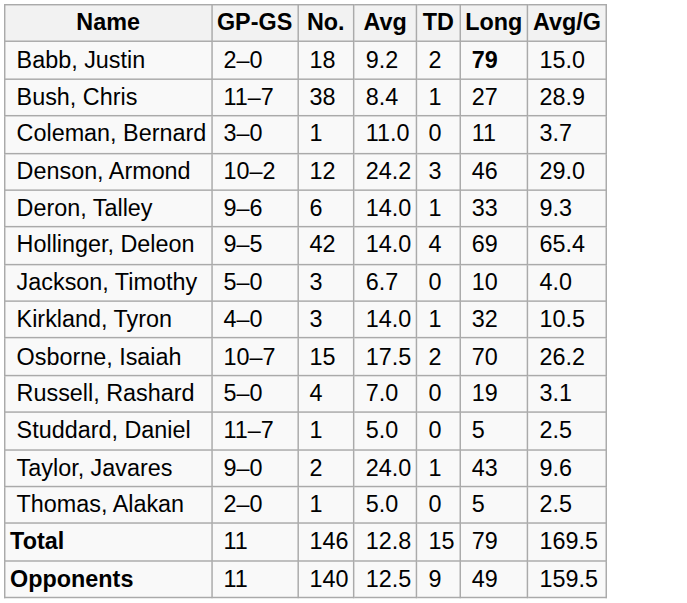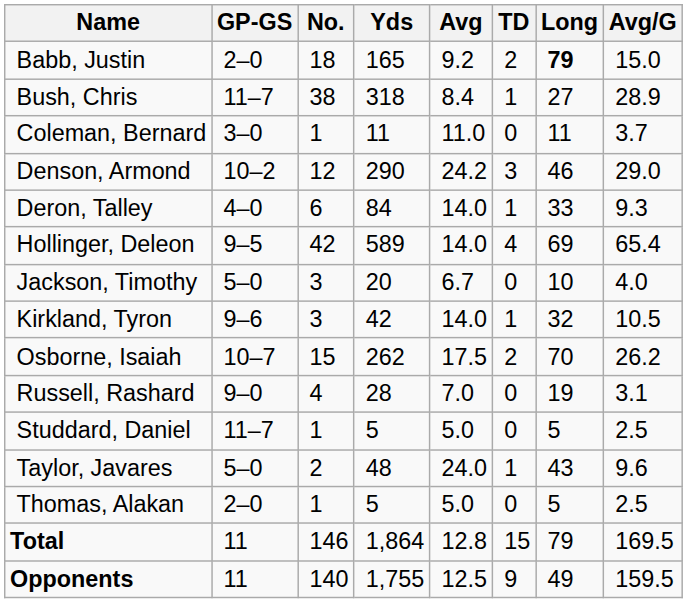 <table class="wikitable" style="white-space:nowrap;">
 <tr>
 <th>Name</th>
 <th>GP-GS</th>
 <th>No.</th>
+<th>Yds</th>
 <th>Avg</th>
 <th>TD</th>
 <th>Long</th>
 <th>Avg/G</th>
 </tr>
 <tr>
 <td> Babb, Justin</td>
 <td> 2–0</td>
 <td> 18</td>
+<td> 165</td>
 <td> 9.2</td>
 <td> 2</td>
 <td><strong> 79</strong></td>
 <td> 15.0</td>
 </tr>
 <tr>
 <td> Bush, Chris</td>
 <td> 11–7</td>
 <td> 38</td>
+<td> 318</td>
 <td> 8.4</td>
 <td> 1</td>
 <td> 27</td>
 <td> 28.9</td>
 </tr>
 <tr>
 <td> Coleman, Bernard</td>
 <td> 3–0</td>
 <td> 1</td>
+<td> 11</td>
 <td> 11.0</td>
 <td> 0</td>
 <td> 11</td>
 <td> 3.7</td>
 </tr>
 <tr>
 <td> Denson, Armond</td>
 <td> 10–2</td>
 <td> 12</td>
+<td> 290</td>
 <td> 24.2</td>
 <td> 3</td>
 <td> 46</td>
 <td> 29.0</td>
 </tr>
 <tr>
 <td> Deron, Talley</td>
-<td> 9–6</td>
+<td> 4–0</td>
 <td> 6</td>
+<td> 84</td>
 <td> 14.0</td>
 <td> 1</td>
 <td> 33</td>
 <td> 9.3</td>
 </tr>
 <tr>
 <td> Hollinger, Deleon</td>
 <td> 9–5</td>
 <td> 42</td>
+<td> 589</td>
 <td> 14.0</td>
 <td> 4</td>
 <td> 69</td>
 <td> 65.4</td>
 </tr>
 <tr>
 <td> Jackson, Timothy</td>
 <td> 5–0</td>
 <td> 3</td>
+<td> 20</td>
 <td> 6.7</td>
 <td> 0</td>
 <td> 10</td>
 <td> 4.0</td>
 </tr>
 <tr>
 <td> Kirkland, Tyron</td>
-<td> 4–0</td>
+<td> 9–6</td>
 <td> 3</td>
+<td> 42</td>
 <td> 14.0</td>
 <td> 1</td>
 <td> 32</td>
 <td> 10.5</td>
 </tr>
 <tr>
 <td> Osborne, Isaiah</td>
 <td> 10–7</td>
 <td> 15</td>
+<td> 262</td>
 <td> 17.5</td>
 <td> 2</td>
 <td> 70</td>
 <td> 26.2</td>
 </tr>
 <tr>
 <td> Russell, Rashard</td>
-<td> 5–0</td>
+<td> 9–0</td>
 <td> 4</td>
+<td> 28</td>
 <td> 7.0</td>
 <td> 0</td>
 <td> 19</td>
 <td> 3.1</td>
 </tr>
 <tr>
 <td> Studdard, Daniel</td>
 <td> 11–7</td>
 <td> 1</td>
+<td> 5</td>
 <td> 5.0</td>
 <td> 0</td>
 <td> 5</td>
 <td> 2.5</td>
 </tr>
 <tr>
 <td> Taylor, Javares</td>
-<td> 9–0</td>
+<td> 5–0</td>
 <td> 2</td>
+<td> 48</td>
 <td> 24.0</td>
 <td> 1</td>
 <td> 43</td>
 <td> 9.6</td>
 </tr>
 <tr>
 <td> Thomas, Alakan</td>
 <td> 2–0</td>
 <td> 1</td>
+<td> 5</td>
 <td> 5.0</td>
 <td> 0</td>
 <td> 5</td>
 <td> 2.5</td>
 </tr>
 <tr>
 <td><strong>Total</strong></td>
 <td> 11</td>
 <td> 146</td>
+<td> 1,864</td>
 <td> 12.8</td>
 <td> 15</td>
 <td> 79</td>
 <td> 169.5</td>
 </tr>
 <tr>
 <td><strong>Opponents</strong></td>
 <td> 11</td>
 <td> 140</td>
+<td> 1,755</td>
 <td> 12.5</td>
 <td> 9</td>
 <td> 49</td>
 <td> 159.5</td>
 </tr>
 </table>
